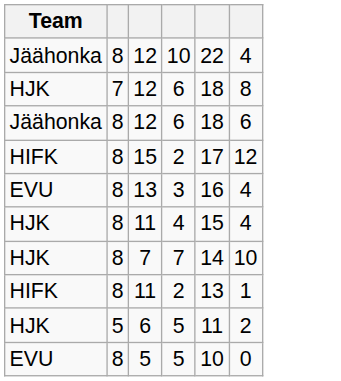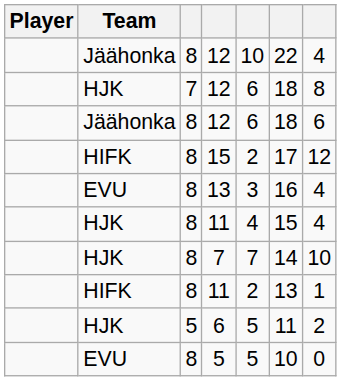 <table class="wikitable sortable" style="text-align:center;">
 <tr>
+<th>Player</th>
 <th>Team</th>
 <th></th>
 <th></th>
 <th></th>
 <th></th>
 <th></th>
 </tr>
 <tr>
+<td align="left"></td>
 <td align="left">Jäähonka</td>
 <td>8</td>
 <td>12</td>
 <td>10</td>
 <td>22</td>
 <td>4</td>
 </tr>
 <tr>
+<td align="left"></td>
 <td align="left">HJK</td>
 <td>7</td>
 <td>12</td>
 <td>6</td>
 <td>18</td>
 <td>8</td>
 </tr>
 <tr>
+<td align="left"></td>
 <td align="left">Jäähonka</td>
 <td>8</td>
 <td>12</td>
 <td>6</td>
 <td>18</td>
 <td>6</td>
 </tr>
 <tr>
+<td align="left"></td>
 <td align="left">HIFK</td>
 <td>8</td>
 <td>15</td>
 <td>2</td>
 <td>17</td>
 <td>12</td>
 </tr>
 <tr>
+<td align="left"></td>
 <td align="left">EVU</td>
 <td>8</td>
 <td>13</td>
 <td>3</td>
 <td>16</td>
 <td>4</td>
 </tr>
 <tr>
+<td align="left"></td>
 <td align="left">HJK</td>
 <td>8</td>
 <td>11</td>
 <td>4</td>
 <td>15</td>
 <td>4</td>
 </tr>
 <tr>
+<td align="left"></td>
 <td align="left">HJK</td>
 <td>8</td>
 <td>7</td>
 <td>7</td>
 <td>14</td>
 <td>10</td>
 </tr>
 <tr>
+<td align="left"></td>
 <td align="left">HIFK</td>
 <td>8</td>
 <td>11</td>
 <td>2</td>
 <td>13</td>
 <td>1</td>
 </tr>
 <tr>
+<td align="left"></td>
 <td align="left">HJK</td>
 <td>5</td>
 <td>6</td>
 <td>5</td>
 <td>11</td>
 <td>2</td>
 </tr>
 <tr>
+<td align="left"></td>
 <td align="left">EVU</td>
 <td>8</td>
 <td>5</td>
 <td>5</td>
 <td>10</td>
 <td>0</td>
 </tr>
 </table>
